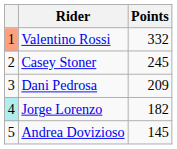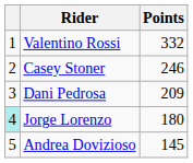 <table class="wikitable" style="font-size: 95%;">
 <tr>
 <th></th>
 <th>Rider</th>
 <th>Points</th>
 </tr>
 <tr>
-<td align=center style="background: lightsalmon;">1</td>
+<td align=center>1</td>
 <td> <a href='#'>Valentino Rossi</a></td>
 <td align=right>332</td>
 </tr>
 <tr>
 <td align=center>2</td>
 <td> <a href='#'>Casey Stoner</a></td>
-<td align=right>245</td>
+<td align=right>246</td>
 </tr>
 <tr>
 <td align=center>3</td>
 <td> <a href='#'>Dani Pedrosa</a></td>
 <td align=right>209</td>
 </tr>
 <tr>
 <td align=center style="background: paleturquoise;">4</td>
 <td> <a href='#'>Jorge Lorenzo</a></td>
-<td align=right>182</td>
+<td align=right>180</td>
 </tr>
 <tr>
 <td align=center>5</td>
 <td> <a href='#'>Andrea Dovizioso</a></td>
 <td align=right>145</td>
 </tr>
 </table>
